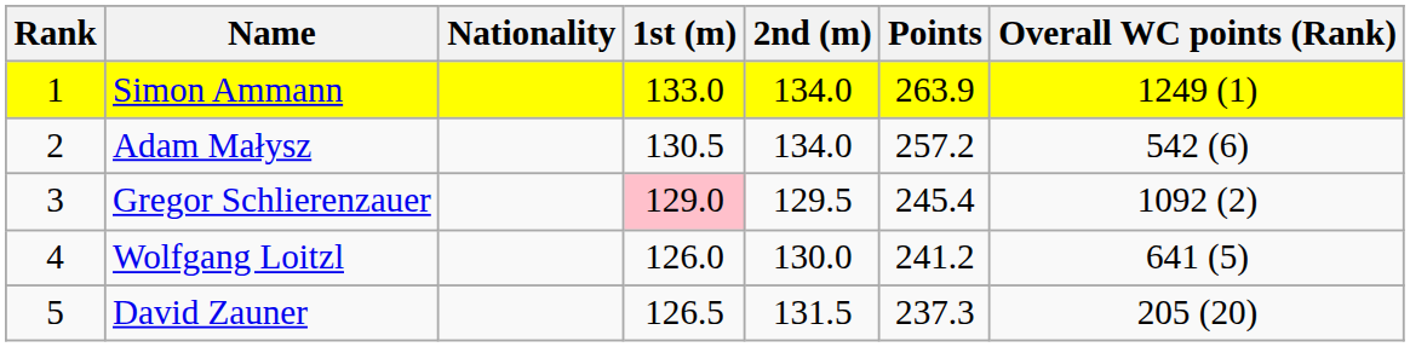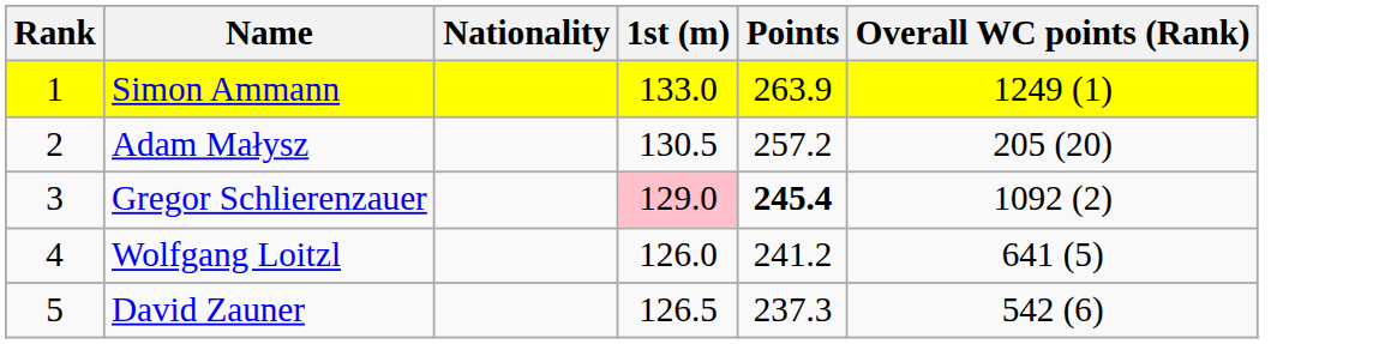 <table class="wikitable">
 <tr>
 <th align=Center>Rank</th>
 <th>Name</th>
 <th>Nationality</th>
 <th align=Center>1st (m)</th>
-<th>2nd (m)</th>
 <th>Points</th>
 <th>Overall WC points (Rank)</th>
 </tr>
 <tr style="background:#FFFF00;">
 <td align=center>1</td>
 <td align=left><a href='#'>Simon Ammann</a></td>
 <td align=left></td>
 <td align=center>133.0</td>
-<td align=center>134.0</td>
 <td align=center>263.9</td>
 <td align=center>1249 (1)</td>
 </tr>
 <tr>
 <td align=center>2</td>
 <td align=left><a href='#'>Adam Małysz</a></td>
 <td align=left></td>
 <td align=center>130.5</td>
-<td align=center>134.0</td>
 <td align=center>257.2</td>
-<td align=center>542 (6)</td>
+<td align=center>205 (20)</td>
 </tr>
 <tr>
 <td align=center>3</td>
 <td align=left><a href='#'>Gregor Schlierenzauer</a></td>
 <td align=left></td>
 <td align=center style="background: pink;">129.0</td>
-<td align=center>129.5</td>
-<td align=center>245.4</td>
+<td align=center><strong>245.4</strong></td>
 <td align=center>1092 (2)</td>
 </tr>
 <tr>
 <td align=center>4</td>
 <td align=left><a href='#'>Wolfgang Loitzl</a></td>
 <td align=left></td>
 <td align=center>126.0</td>
-<td align=center>130.0</td>
 <td align=center>241.2</td>
 <td align=center>641 (5)</td>
 </tr>
 <tr>
 <td align=center>5</td>
 <td align=left><a href='#'>David Zauner</a></td>
 <td align=left></td>
 <td align=center>126.5</td>
-<td align=center>131.5</td>
 <td align=center>237.3</td>
-<td align=center>205 (20)</td>
+<td align=center>542 (6)</td>
 </tr>
 </table>
